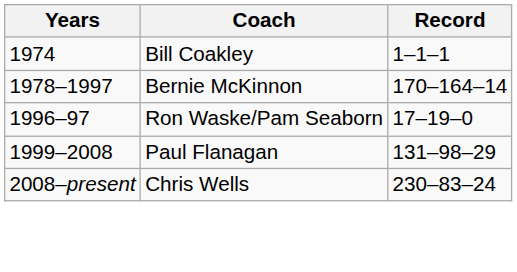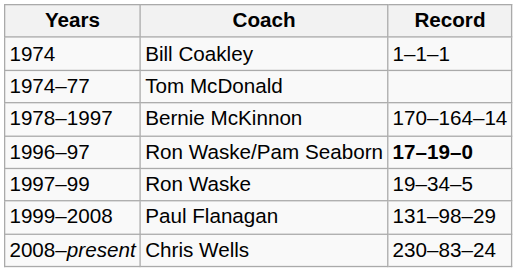 <table class="wikitable">
 <tr>
 <th>Years</th>
 <th>Coach</th>
 <th>Record</th>
 </tr>
 <tr>
 <td>1974</td>
 <td>Bill Coakley</td>
 <td>1–1–1</td>
 </tr>
 <tr>
+<td>1974–77</td>
+<td>Tom McDonald</td>
+<td></td>
+</tr>
+<tr>
 <td>1978–1997</td>
 <td>Bernie McKinnon</td>
 <td>170–164–14</td>
 </tr>
 <tr>
 <td>1996–97</td>
 <td>Ron Waske/Pam Seaborn</td>
-<td>17–19–0</td>
+<td><strong>17–19–0</strong></td>
+</tr>
+<tr>
+<td>1997–99</td>
+<td>Ron Waske</td>
+<td>19–34–5</td>
 </tr>
 <tr>
 <td>1999–2008</td>
 <td>Paul Flanagan</td>
 <td>131–98–29</td>
 </tr>
 <tr>
 <td>2008–<em>present</em></td>
 <td>Chris Wells</td>
 <td>230–83–24</td>
 </tr>
 </table>
